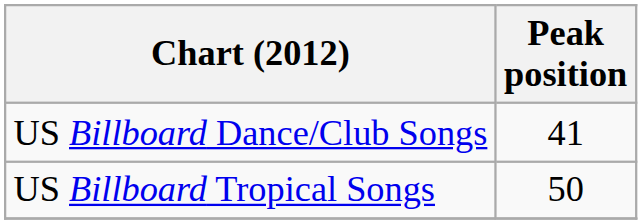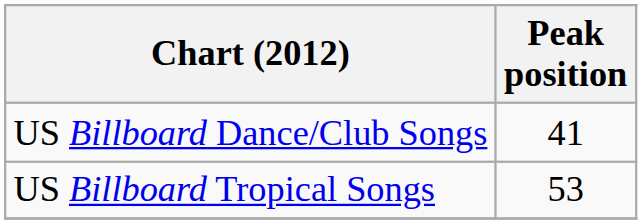 <table class="wikitable sortable">
 <tr>
 <th>Chart (2012)</th>
 <th align="center">Peak<br>position</th>
 </tr>
 <tr>
 <td>US <a href='#'><em>Billboard</em> Dance/Club Songs</a></td>
 <td align="center">41</td>
 </tr>
 <tr>
 <td>US <a href='#'><em>Billboard</em> Tropical Songs</a></td>
-<td align="center">50</td>
+<td align="center">53</td>
 </tr>
 <tr>
 </tr>
 </table>
